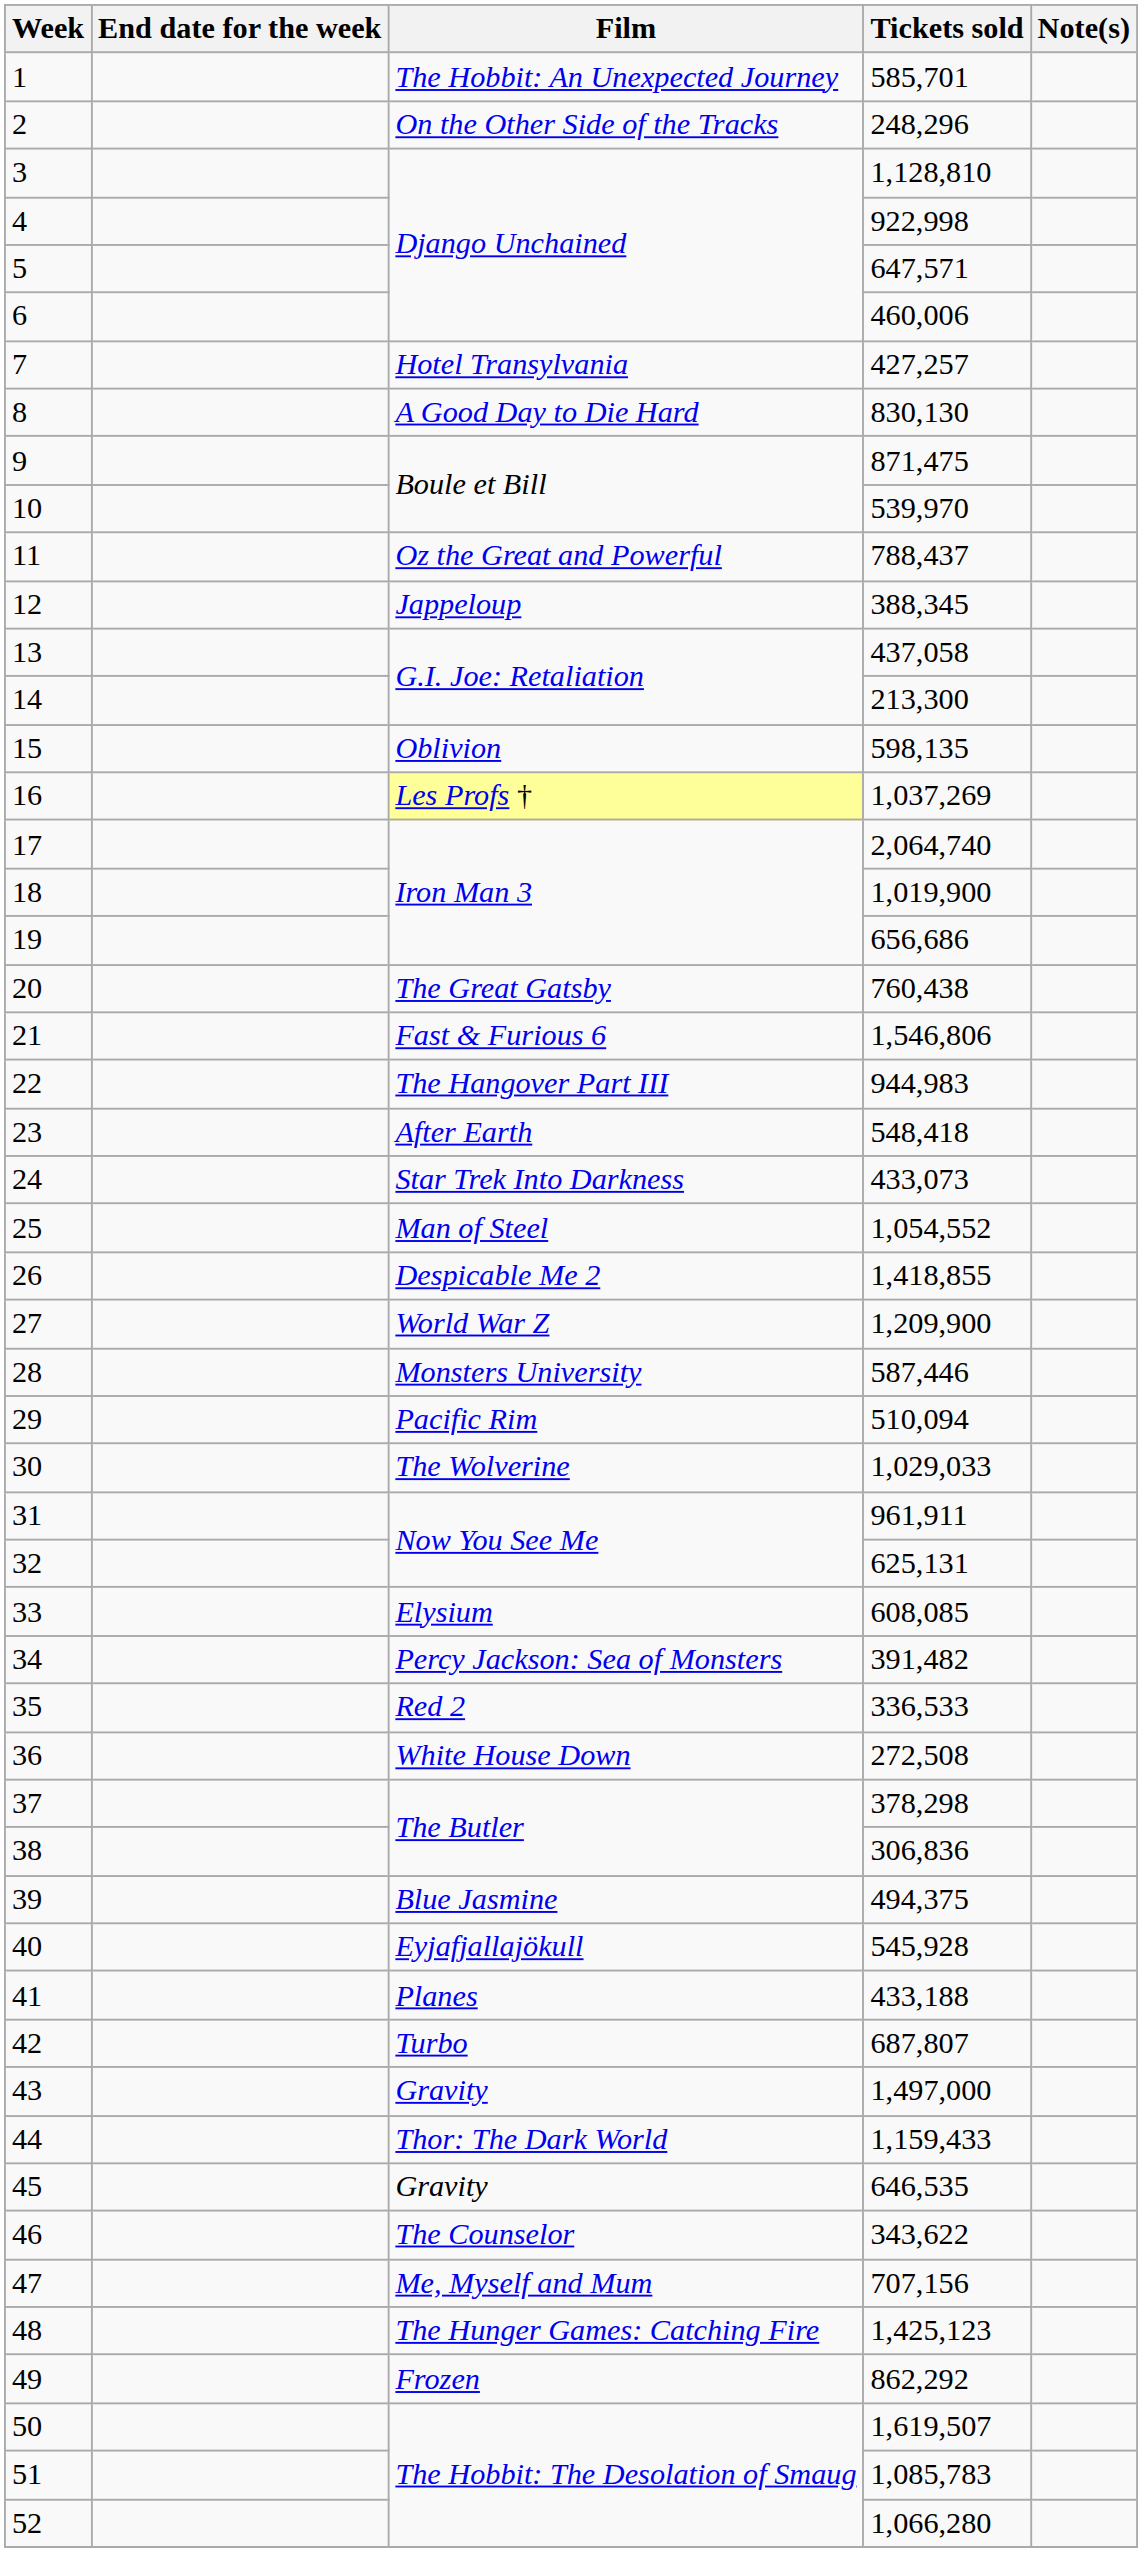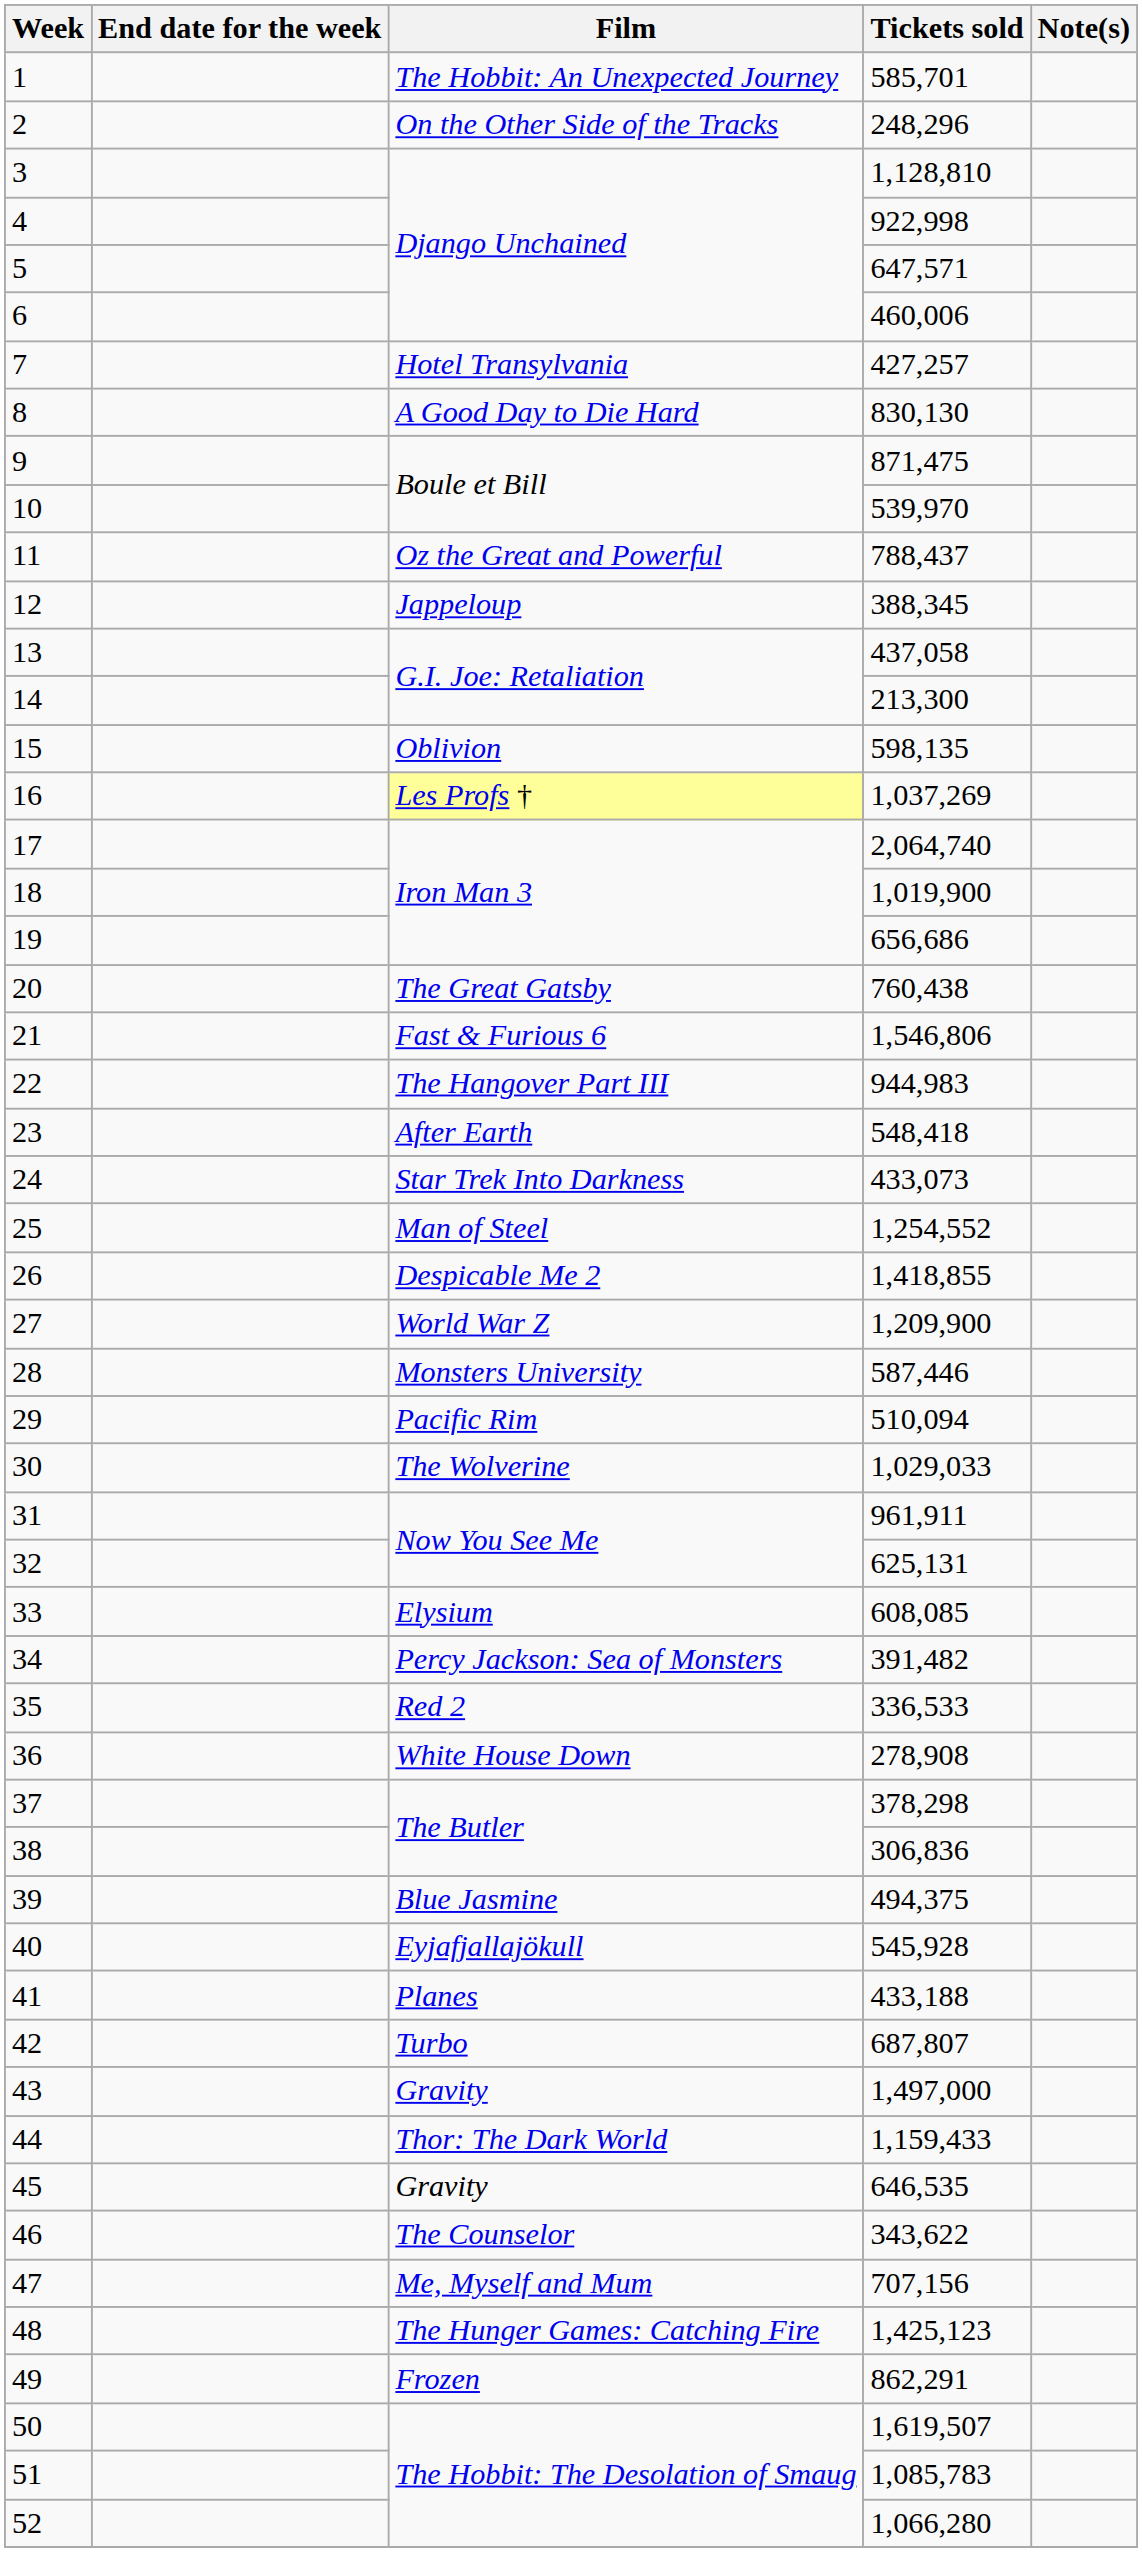 <table class="wikitable sortable">
 <tr>
 <th>Week</th>
 <th>End date for the week</th>
 <th>Film</th>
 <th>Tickets sold</th>
 <th>Note(s)</th>
 </tr>
 <tr>
 <td>1</td>
 <td></td>
 <td><em><a href='#'>The Hobbit: An Unexpected Journey</a></em></td>
 <td>585,701</td>
 <td align='center'></td>
 </tr>
 <tr>
 <td>2</td>
 <td></td>
 <td><em><a href='#'>On the Other Side of the Tracks</a></em></td>
 <td>248,296</td>
 <td align='center'></td>
 </tr>
 <tr>
 <td>3</td>
 <td></td>
 <td rowspan="4"><em><a href='#'>Django Unchained</a></em></td>
 <td>1,128,810</td>
 <td align='center'></td>
 </tr>
 <tr>
 <td>4</td>
 <td></td>
 <td>922,998</td>
 <td align='center'></td>
 </tr>
 <tr>
 <td>5</td>
 <td></td>
 <td>647,571</td>
 <td align='center'></td>
 </tr>
 <tr>
 <td>6</td>
 <td></td>
 <td>460,006</td>
 <td align='center'></td>
 </tr>
 <tr>
 <td>7</td>
 <td></td>
 <td><em><a href='#'>Hotel Transylvania</a></em></td>
 <td>427,257</td>
 <td align='center'></td>
 </tr>
 <tr>
 <td>8</td>
 <td></td>
 <td><em><a href='#'>A Good Day to Die Hard</a></em></td>
 <td>830,130</td>
 <td align='center'></td>
 </tr>
 <tr>
 <td>9</td>
 <td></td>
 <td rowspan="2"><em>Boule et Bill</em></td>
 <td>871,475</td>
 <td align='center'></td>
 </tr>
 <tr>
 <td>10</td>
 <td></td>
 <td>539,970</td>
 <td align='center'></td>
 </tr>
 <tr>
 <td>11</td>
 <td></td>
 <td><em><a href='#'>Oz the Great and Powerful</a></em></td>
 <td>788,437</td>
 <td align='center'></td>
 </tr>
 <tr>
 <td>12</td>
 <td></td>
 <td><em><a href='#'>Jappeloup</a></em></td>
 <td>388,345</td>
 <td align='center'></td>
 </tr>
 <tr>
 <td>13</td>
 <td></td>
 <td rowspan="2"><em><a href='#'>G.I. Joe: Retaliation</a></em></td>
 <td>437,058</td>
 <td align='center'></td>
 </tr>
 <tr>
 <td>14</td>
 <td></td>
 <td>213,300</td>
 <td align='center'></td>
 </tr>
 <tr>
 <td>15</td>
 <td></td>
 <td><em><a href='#'>Oblivion</a></em></td>
 <td>598,135</td>
 <td align='center'></td>
 </tr>
 <tr>
 <td>16</td>
 <td></td>
 <td style="background-color:#FFFF99"><em><a href='#'>Les Profs</a></em> †</td>
 <td>1,037,269</td>
 <td align='center'></td>
 </tr>
 <tr>
 <td>17</td>
 <td></td>
 <td rowspan="3"><em><a href='#'>Iron Man 3</a></em></td>
 <td>2,064,740</td>
 <td align='center'></td>
 </tr>
 <tr>
 <td>18</td>
 <td></td>
 <td>1,019,900</td>
 <td align='center'></td>
 </tr>
 <tr>
 <td>19</td>
 <td></td>
 <td>656,686</td>
 <td align='center'></td>
 </tr>
 <tr>
 <td>20</td>
 <td></td>
 <td><em><a href='#'>The Great Gatsby</a></em></td>
 <td>760,438</td>
 <td align='center'></td>
 </tr>
 <tr>
 <td>21</td>
 <td></td>
 <td><em><a href='#'>Fast & Furious 6</a></em></td>
 <td>1,546,806</td>
 <td align='center'></td>
 </tr>
 <tr>
 <td>22</td>
 <td></td>
 <td><em><a href='#'>The Hangover Part III</a></em></td>
 <td>944,983</td>
 <td align='center'></td>
 </tr>
 <tr>
 <td>23</td>
 <td></td>
 <td><em><a href='#'>After Earth</a></em></td>
 <td>548,418</td>
 <td align='center'></td>
 </tr>
 <tr>
 <td>24</td>
 <td></td>
 <td><em><a href='#'>Star Trek Into Darkness</a></em></td>
 <td>433,073</td>
 <td align='center'></td>
 </tr>
 <tr>
 <td>25</td>
 <td></td>
 <td><em><a href='#'>Man of Steel</a></em></td>
-<td>1,054,552</td>
+<td>1,254,552</td>
 <td align='center'></td>
 </tr>
 <tr>
 <td>26</td>
 <td></td>
 <td><em><a href='#'>Despicable Me 2</a></em></td>
 <td>1,418,855</td>
 <td align='center'></td>
 </tr>
 <tr>
 <td>27</td>
 <td></td>
 <td><em><a href='#'>World War Z</a></em></td>
 <td>1,209,900</td>
 <td align='center'></td>
 </tr>
 <tr>
 <td>28</td>
 <td></td>
 <td><em><a href='#'>Monsters University</a></em></td>
 <td>587,446</td>
 <td align='center'></td>
 </tr>
 <tr>
 <td>29</td>
 <td></td>
 <td><em><a href='#'>Pacific Rim</a></em></td>
 <td>510,094</td>
 <td align='center'></td>
 </tr>
 <tr>
 <td>30</td>
 <td></td>
 <td><em><a href='#'>The Wolverine</a></em></td>
 <td>1,029,033</td>
 <td align='center'></td>
 </tr>
 <tr>
 <td>31</td>
 <td></td>
 <td rowspan="2"><em><a href='#'>Now You See Me</a></em></td>
 <td>961,911</td>
 <td align='center'></td>
 </tr>
 <tr>
 <td>32</td>
 <td></td>
 <td>625,131</td>
 <td align='center'></td>
 </tr>
 <tr>
 <td>33</td>
 <td></td>
 <td><em><a href='#'>Elysium</a></em></td>
 <td>608,085</td>
 <td align='center'></td>
 </tr>
 <tr>
 <td>34</td>
 <td></td>
 <td><em><a href='#'>Percy Jackson: Sea of Monsters</a></em></td>
 <td>391,482</td>
 <td align='center'></td>
 </tr>
 <tr>
 <td>35</td>
 <td></td>
 <td><em><a href='#'>Red 2</a></em></td>
 <td>336,533</td>
 <td align='center'></td>
 </tr>
 <tr>
 <td>36</td>
 <td></td>
 <td><em><a href='#'>White House Down</a></em></td>
-<td>272,508</td>
+<td>278,908</td>
 <td align='center'></td>
 </tr>
 <tr>
 <td>37</td>
 <td></td>
 <td rowspan="2"><em><a href='#'>The Butler</a></em></td>
 <td>378,298</td>
 <td align='center'></td>
 </tr>
 <tr>
 <td>38</td>
 <td></td>
 <td>306,836</td>
 <td align='center'></td>
 </tr>
 <tr>
 <td>39</td>
 <td></td>
 <td><em><a href='#'>Blue Jasmine</a></em></td>
 <td>494,375</td>
 <td align='center'></td>
 </tr>
 <tr>
 <td>40</td>
 <td></td>
 <td><em><a href='#'>Eyjafjallajökull</a></em></td>
 <td>545,928</td>
 <td align='center'></td>
 </tr>
 <tr>
 <td>41</td>
 <td></td>
 <td><em><a href='#'>Planes</a></em></td>
 <td>433,188</td>
 <td align='center'></td>
 </tr>
 <tr>
 <td>42</td>
 <td></td>
 <td><em><a href='#'>Turbo</a></em></td>
 <td>687,807</td>
 <td align='center'></td>
 </tr>
 <tr>
 <td>43</td>
 <td></td>
 <td><em><a href='#'>Gravity</a></em></td>
 <td>1,497,000</td>
 <td align='center'></td>
 </tr>
 <tr>
 <td>44</td>
 <td></td>
 <td><em><a href='#'>Thor: The Dark World</a></em></td>
 <td>1,159,433</td>
 <td align='center'></td>
 </tr>
 <tr>
 <td>45</td>
 <td></td>
 <td><em>Gravity</em></td>
 <td>646,535</td>
 <td align='center'></td>
 </tr>
 <tr>
 <td>46</td>
 <td></td>
 <td><em><a href='#'>The Counselor</a></em></td>
 <td>343,622</td>
 <td align='center'></td>
 </tr>
 <tr>
 <td>47</td>
 <td></td>
 <td><em><a href='#'>Me, Myself and Mum</a></em></td>
 <td>707,156</td>
 <td align='center'></td>
 </tr>
 <tr>
 <td>48</td>
 <td></td>
 <td><em><a href='#'>The Hunger Games: Catching Fire</a></em></td>
 <td>1,425,123</td>
 <td align='center'></td>
 </tr>
 <tr>
 <td>49</td>
 <td></td>
 <td><em><a href='#'>Frozen</a></em></td>
-<td>862,292</td>
+<td>862,291</td>
 <td align='center'></td>
 </tr>
 <tr>
 <td>50</td>
 <td></td>
 <td rowspan="3"><em><a href='#'>The Hobbit: The Desolation of Smaug</a></em></td>
 <td>1,619,507</td>
 <td align='center'></td>
 </tr>
 <tr>
 <td>51</td>
 <td></td>
 <td>1,085,783</td>
 <td align='center'></td>
 </tr>
 <tr>
 <td>52</td>
 <td></td>
 <td>1,066,280</td>
 <td align='center'></td>
 </tr>
 <tr>
 </tr>
 </table>
